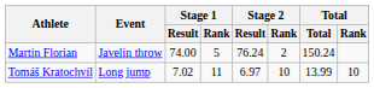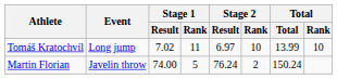 <table class="wikitable" style="font-size:90%">
 <tr>
 <th rowspan=2>Athlete</th>
 <th rowspan=2>Event</th>
 <th colspan=2>Stage 1</th>
 <th colspan=2>Stage 2</th>
 <th colspan=2>Total</th>
 </tr>
 <tr style="font-size:95%">
 <th>Result</th>
 <th>Rank</th>
 <th>Result</th>
 <th>Rank</th>
 <th>Total</th>
 <th>Rank</th>
 </tr>
 <tr align=center>
+<td align=left><a href='#'>Tomáš Kratochvíl</a></td>
+<td align=left><a href='#'>Long jump</a></td>
+<td>7.02</td>
+<td>11</td>
+<td>6.97</td>
+<td>10</td>
+<td>13.99</td>
+<td>10</td>
+</tr>
+<tr align=center>
 <td align=left><a href='#'>Martin Florian</a></td>
 <td align=left><a href='#'>Javelin throw</a></td>
 <td>74.00</td>
 <td>5</td>
 <td>76.24</td>
 <td>2</td>
 <td>150.24</td>
 <td></td>
 </tr>
-<tr align=center>
-<td align=left><a href='#'>Tomáš Kratochvíl</a></td>
-<td align=left><a href='#'>Long jump</a></td>
-<td>7.02</td>
-<td>11</td>
-<td>6.97</td>
-<td>10</td>
-<td>13.99</td>
-<td>10</td>
-</tr>
 </table>
